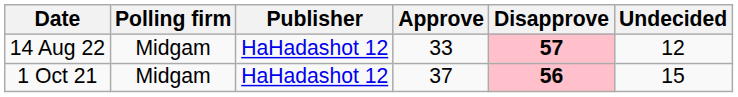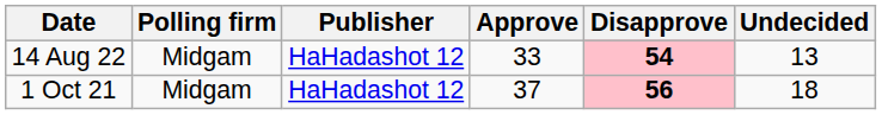 <table class="wikitable sortable" style="text-align:center; font-size:90%; line-height:13px">
 <tr>
 <th>Date</th>
 <th>Polling firm</th>
 <th>Publisher</th>
 <th>Approve</th>
 <th>Disapprove</th>
 <th>Undecided</th>
 </tr>
 <tr>
 <td>14 Aug 22</td>
 <td>Midgam</td>
 <td><a href='#'>HaHadashot 12</a></td>
 <td>33</td>
-<td style=background:pink><strong>57</strong></td>
-<td>12</td>
+<td style=background:pink><strong>54</strong></td>
+<td>13</td>
 </tr>
 <tr>
 <td data-sort-value=2021-10-01>1 Oct 21</td>
 <td>Midgam</td>
 <td><a href='#'>HaHadashot 12</a></td>
 <td>37</td>
 <td style=background:pink><strong>56</strong></td>
-<td>15</td>
+<td>18</td>
 </tr>
 </table>
